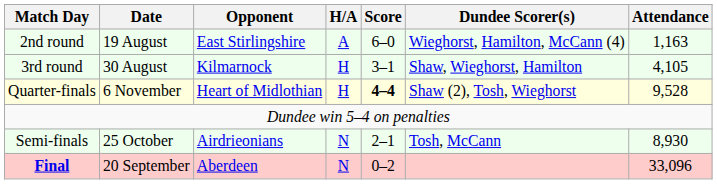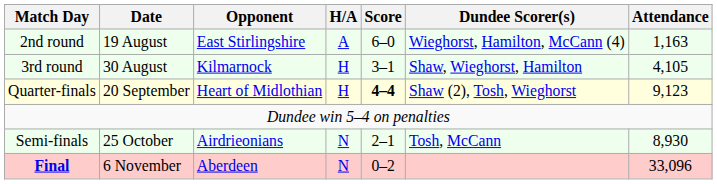 <table class="wikitable" style="text-align:center">
 <tr>
 <th>Match Day</th>
 <th>Date</th>
 <th>Opponent</th>
 <th>H/A</th>
 <th>Score</th>
 <th>Dundee Scorer(s)</th>
 <th>Attendance</th>
 </tr>
 <tr bgcolor="#EEFFEE">
 <td>2nd round</td>
 <td align="left">19 August</td>
 <td align="left"><a href='#'>East Stirlingshire</a></td>
 <td><a href='#'>A</a></td>
 <td>6–0</td>
 <td align="left"><a href='#'>Wieghorst</a>, <a href='#'>Hamilton</a>, <a href='#'>McCann</a> (4)</td>
 <td>1,163</td>
 </tr>
 <tr bgcolor="#EEFFEE">
 <td>3rd round</td>
 <td align="left">30 August</td>
 <td align="left"><a href='#'>Kilmarnock</a></td>
 <td><a href='#'>H</a></td>
 <td>3–1</td>
 <td align="left"><a href='#'>Shaw</a>, <a href='#'>Wieghorst</a>, <a href='#'>Hamilton</a></td>
 <td>4,105</td>
 </tr>
 <tr bgcolor="#FFFFDD">
 <td>Quarter-finals</td>
-<td align="left">6 November</td>
+<td align="left">20 September</td>
 <td align="left"><a href='#'>Heart of Midlothian</a></td>
 <td><a href='#'>H</a></td>
 <td><strong>4–4</strong></td>
 <td align="left"><a href='#'>Shaw</a> (2), <a href='#'>Tosh</a>, <a href='#'>Wieghorst</a></td>
-<td>9,528</td>
+<td>9,123</td>
 </tr>
 <tr>
 <td colspan="7"><em>Dundee win 5–4 on penalties</em></td>
 </tr>
 <tr bgcolor="#EEFFEE">
 <td>Semi-finals</td>
 <td align="left">25 October</td>
 <td align="left"><a href='#'>Airdrieonians</a></td>
 <td><a href='#'>N</a></td>
 <td>2–1</td>
 <td align="left"><a href='#'>Tosh</a>, <a href='#'>McCann</a></td>
 <td>8,930</td>
 </tr>
 <tr bgcolor="FFCCCC">
 <td><strong><a href='#'>Final</a></strong></td>
-<td align="left">20 September</td>
+<td align="left">6 November</td>
 <td align="left"><a href='#'>Aberdeen</a></td>
 <td><a href='#'>N</a></td>
 <td>0–2</td>
 <td align="left"></td>
 <td>33,096</td>
 </tr>
 </table>
